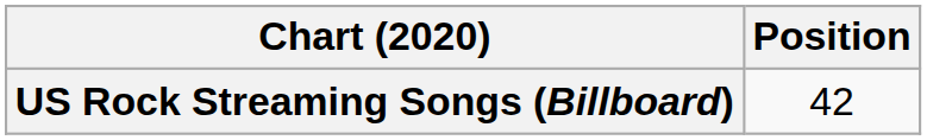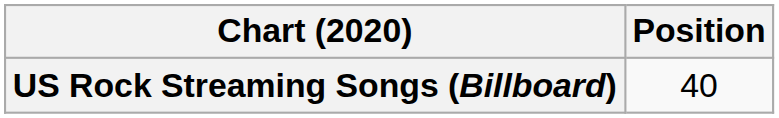 <table class="wikitable plainrowheaders" style="text-align:center">
 <tr>
 <th>Chart (2020)</th>
 <th>Position</th>
 </tr>
 <tr>
 <th scope="row">US Rock Streaming Songs (<em>Billboard</em>)</th>
-<td>42</td>
+<td>40</td>
 </tr>
 </table>
